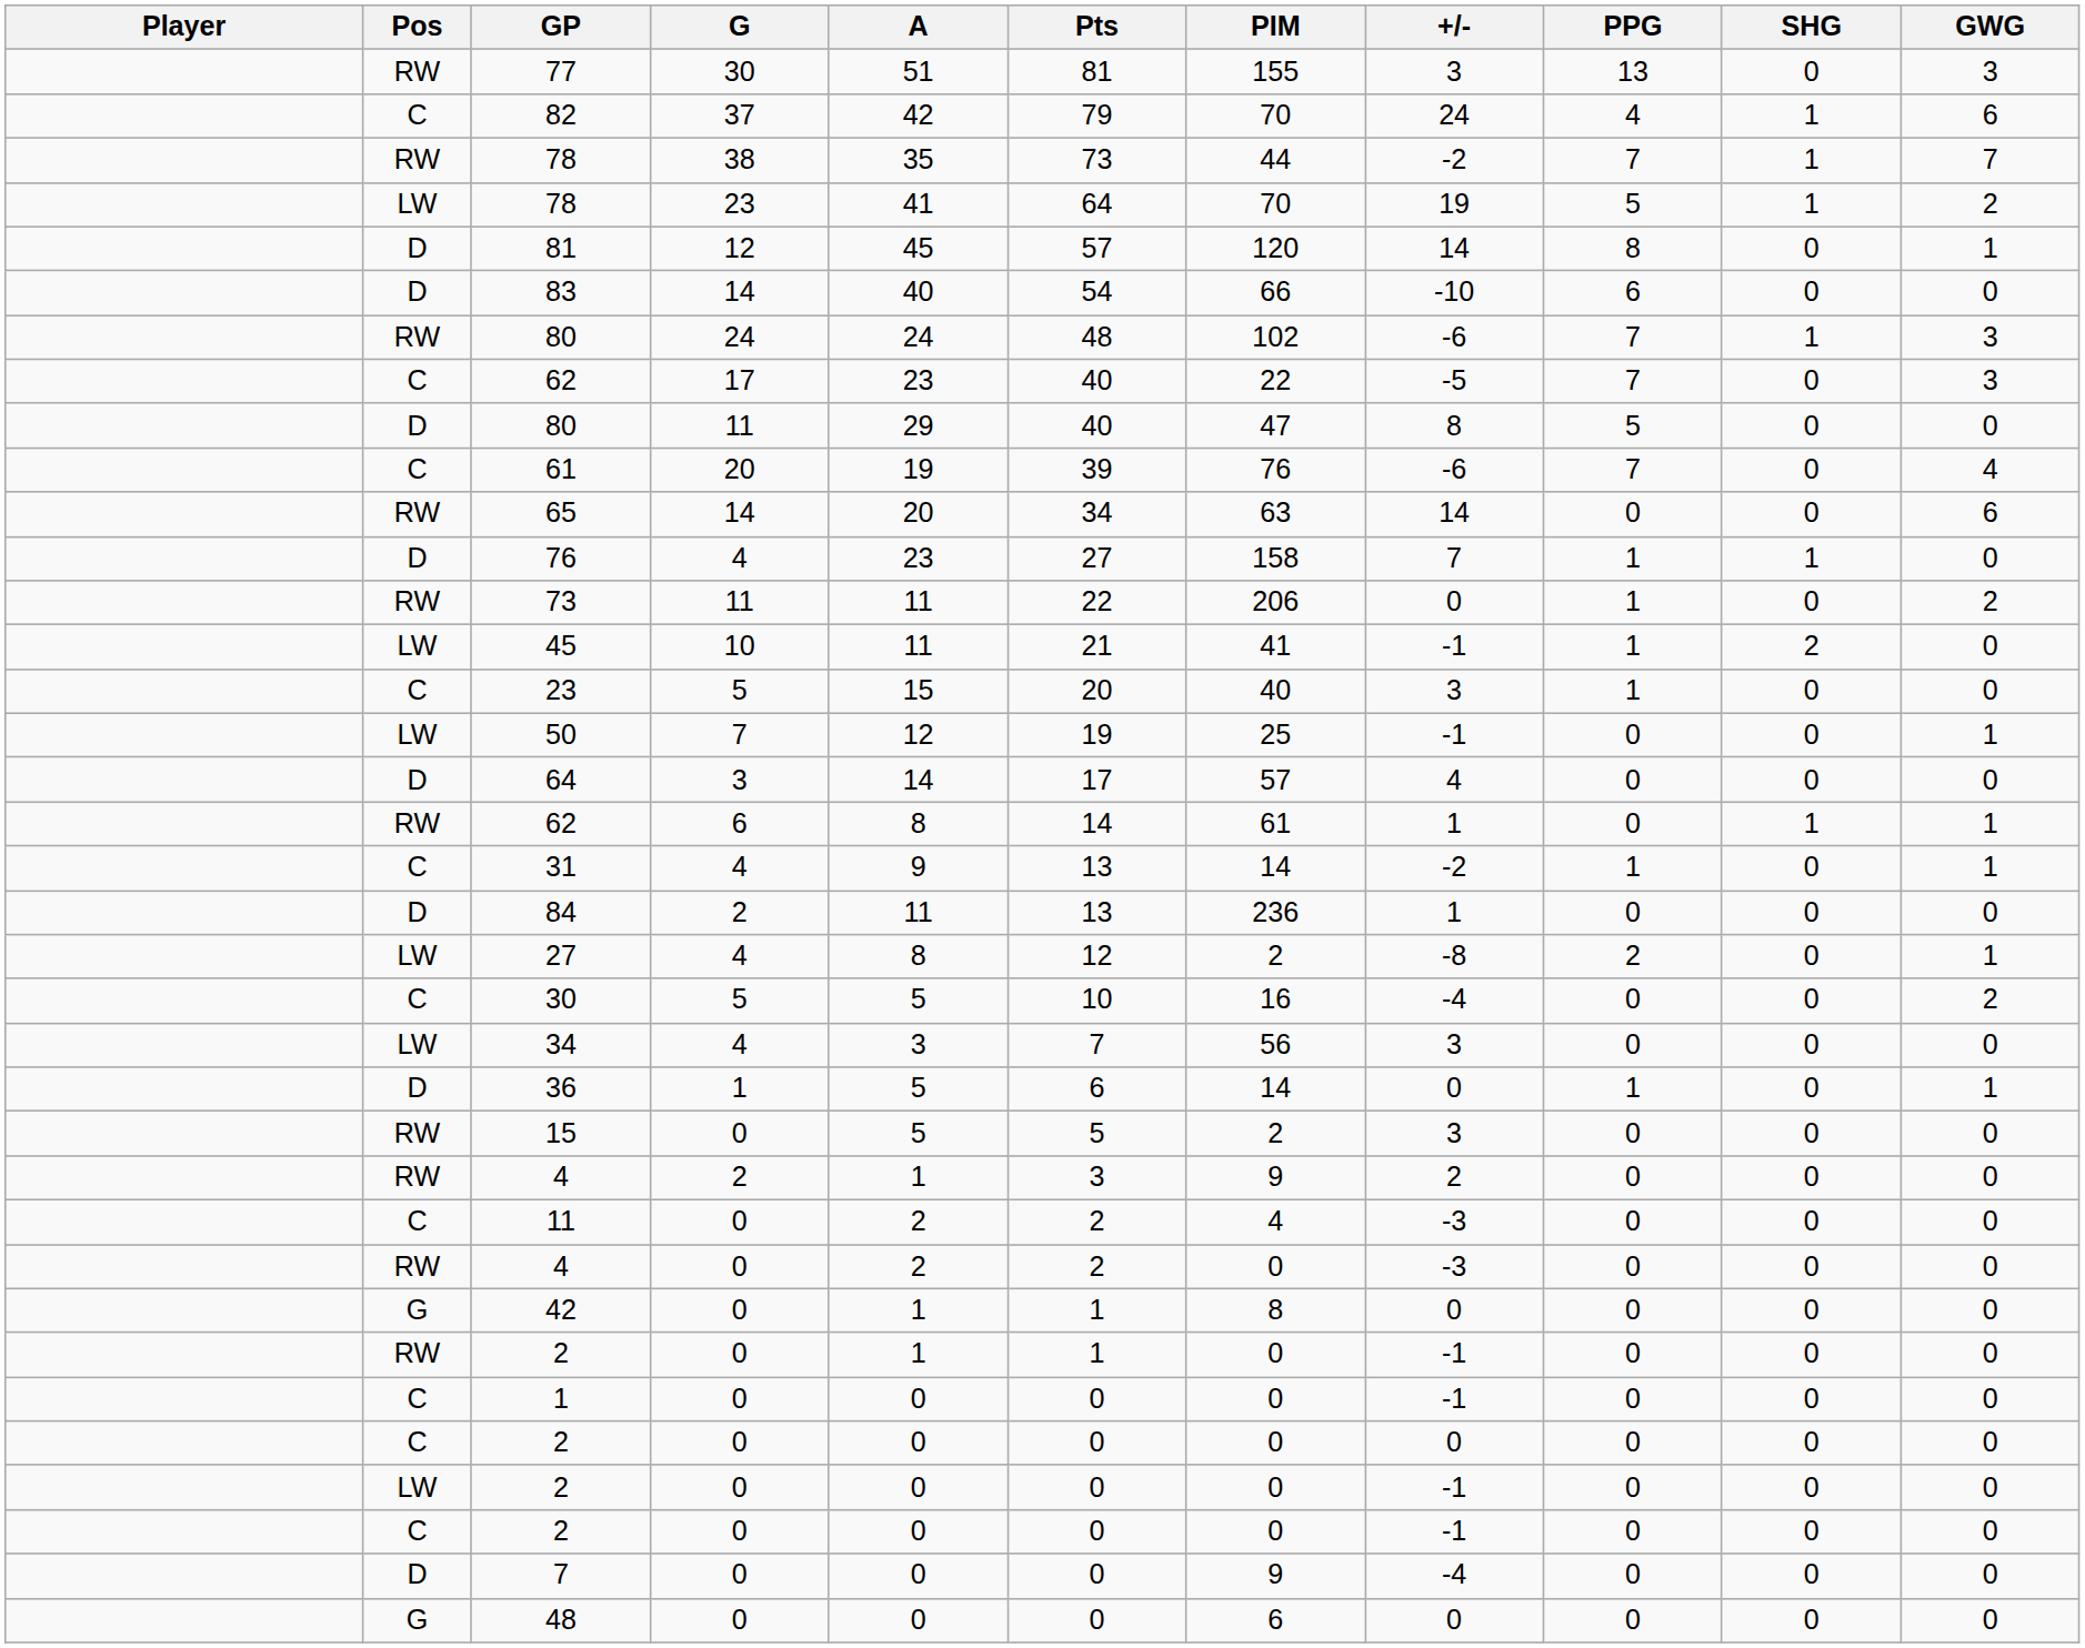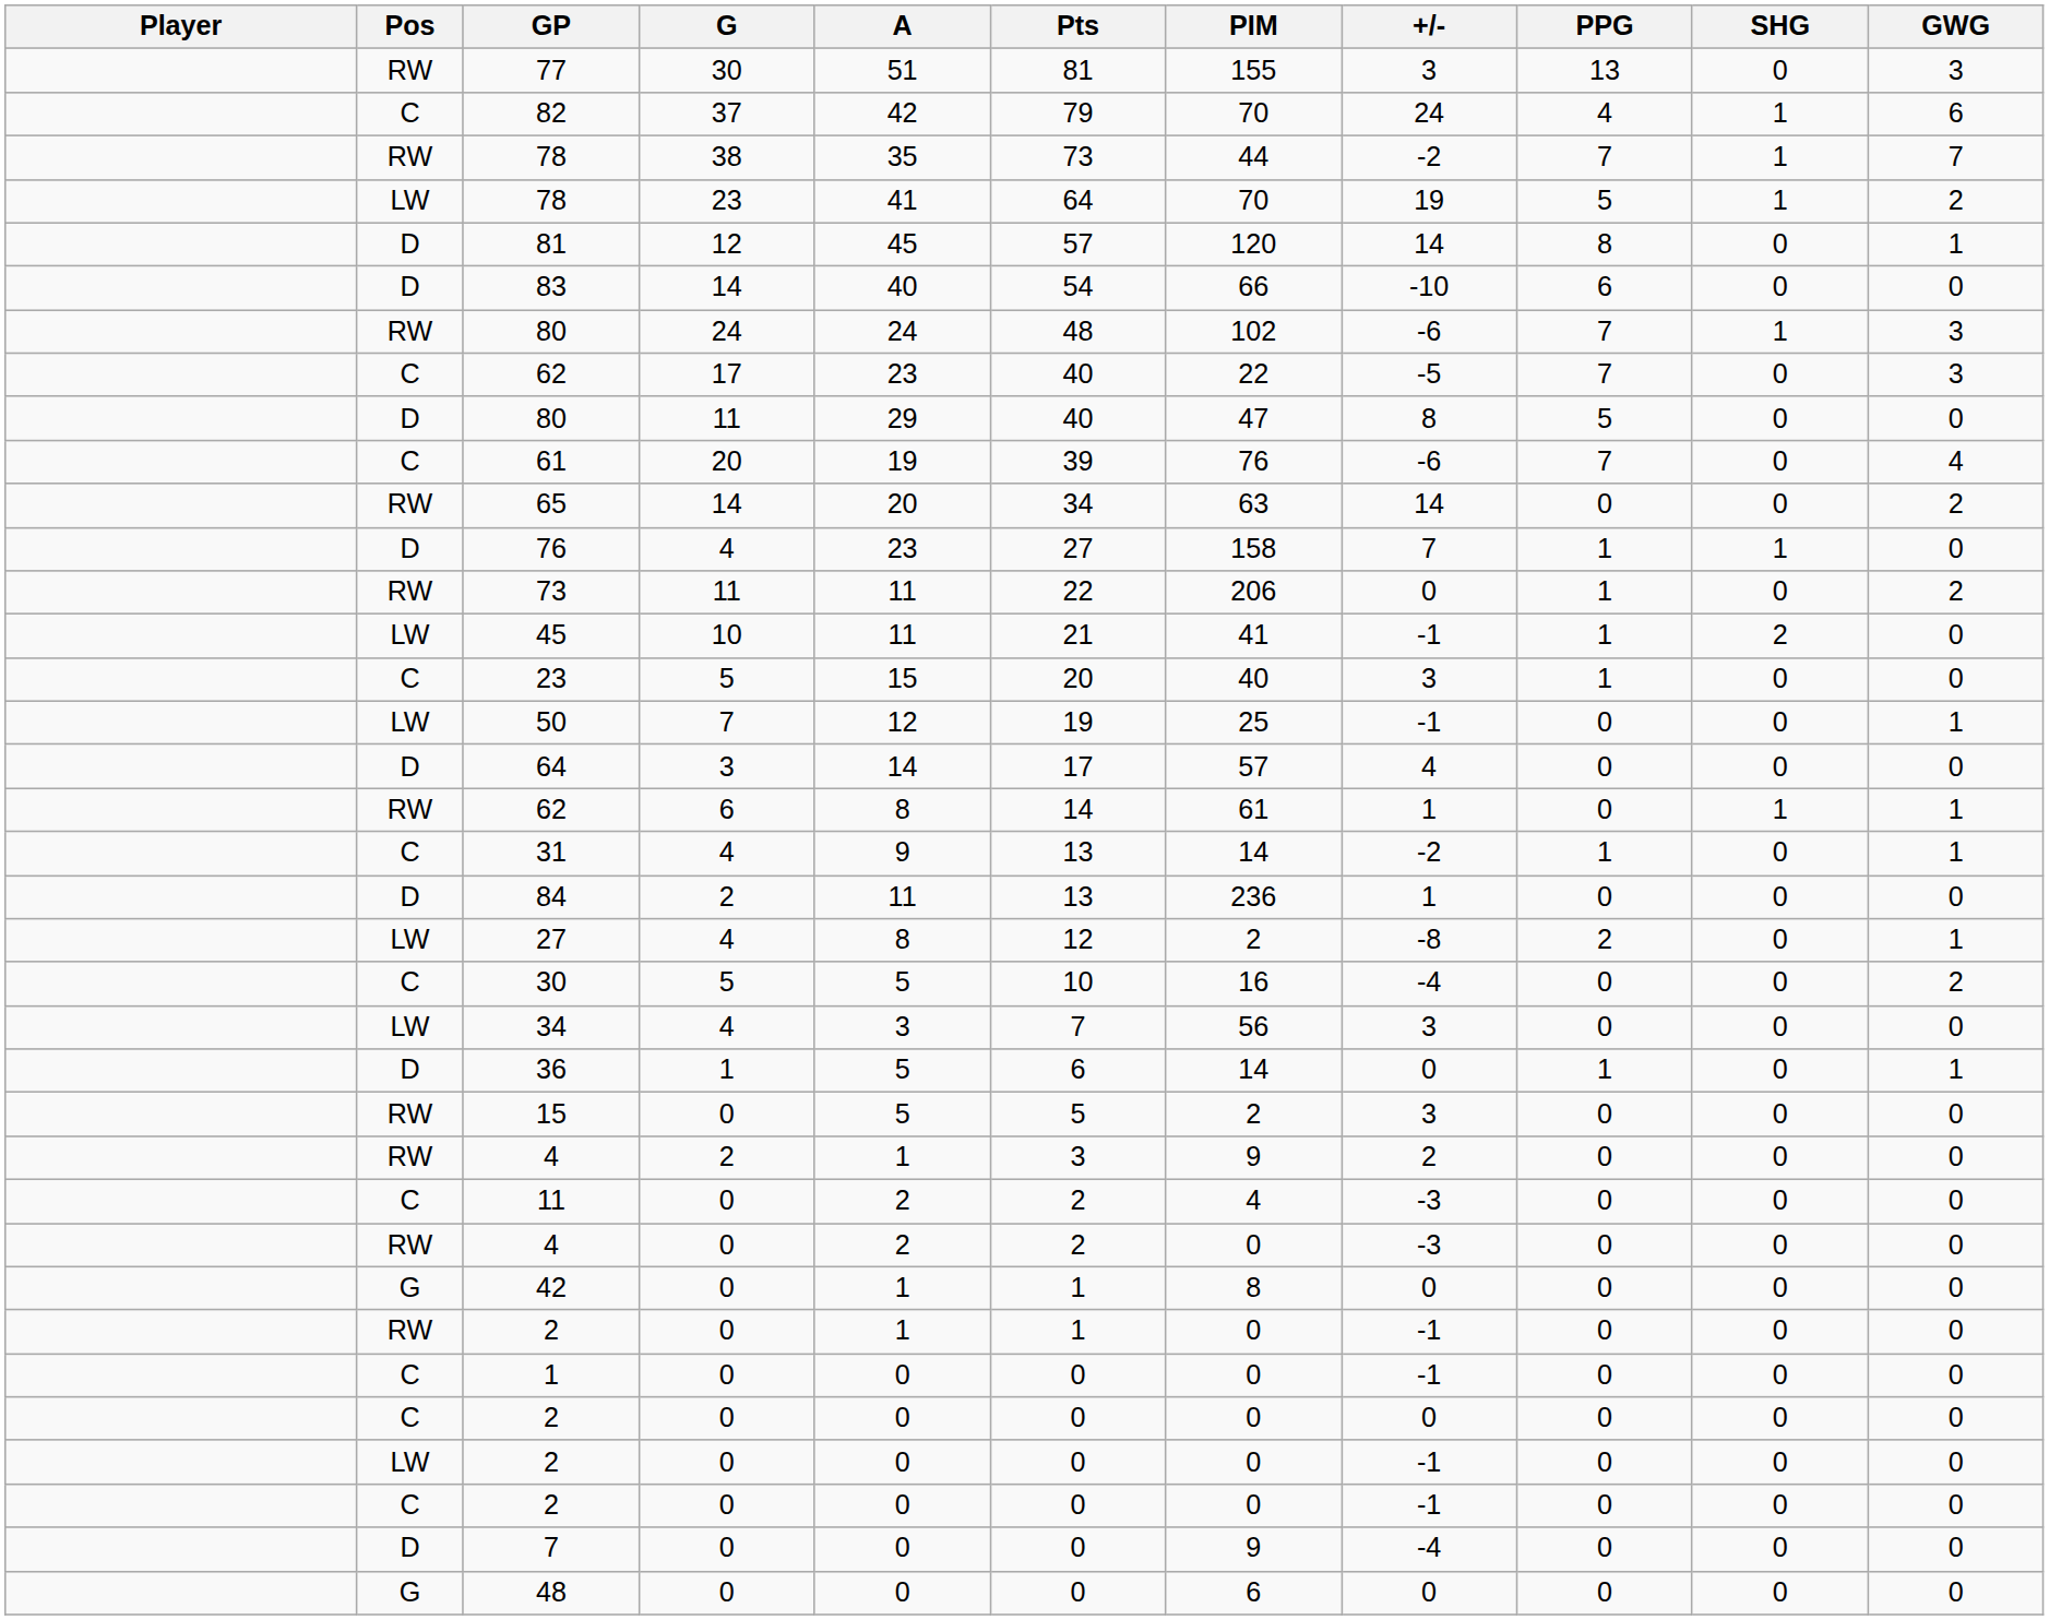 <table class="wikitable sortable" width="60%">
 <tr ALIGN="center">
 <th bgcolor="#DDDDFF" width="10%">Player</th>
 <th bgcolor="#DDDDFF" width="3%" title="Position">Pos</th>
 <th bgcolor="#DDDDFF" width="5%" title="Games played">GP</th>
 <th bgcolor="#DDDDFF" width="5%" title="Goals">G</th>
 <th bgcolor="#DDDDFF" width="5%" title="Assists">A</th>
 <th bgcolor="#DDDDFF" width="5%" title="Points">Pts</th>
 <th bgcolor="#DDDDFF" width="5%" title="Penalties in Minutes">PIM</th>
 <th bgcolor="#DDDDFF" width="5%" title="Plus/Minus">+/-</th>
 <th bgcolor="#DDDDFF" width="5%" title="Power Play Goals">PPG</th>
 <th bgcolor="#DDDDFF" width="5%" title="Short-handed Goals">SHG</th>
 <th bgcolor="#DDDDFF" width="5%" title="Game-winning Goals">GWG</th>
 </tr>
 <tr align="center">
 <td align="right"></td>
 <td>RW</td>
 <td>77</td>
 <td>30</td>
 <td>51</td>
 <td>81</td>
 <td>155</td>
 <td>3</td>
 <td>13</td>
 <td>0</td>
 <td>3</td>
 </tr>
 <tr align="center">
 <td align="right"></td>
 <td>C</td>
 <td>82</td>
 <td>37</td>
 <td>42</td>
 <td>79</td>
 <td>70</td>
 <td>24</td>
 <td>4</td>
 <td>1</td>
 <td>6</td>
 </tr>
 <tr align="center">
 <td align="right"></td>
 <td>RW</td>
 <td>78</td>
 <td>38</td>
 <td>35</td>
 <td>73</td>
 <td>44</td>
 <td>-2</td>
 <td>7</td>
 <td>1</td>
 <td>7</td>
 </tr>
 <tr align="center">
 <td align="right"></td>
 <td>LW</td>
 <td>78</td>
 <td>23</td>
 <td>41</td>
 <td>64</td>
 <td>70</td>
 <td>19</td>
 <td>5</td>
 <td>1</td>
 <td>2</td>
 </tr>
 <tr align="center">
 <td align="right"></td>
 <td>D</td>
 <td>81</td>
 <td>12</td>
 <td>45</td>
 <td>57</td>
 <td>120</td>
 <td>14</td>
 <td>8</td>
 <td>0</td>
 <td>1</td>
 </tr>
 <tr align="center">
 <td align="right"></td>
 <td>D</td>
 <td>83</td>
 <td>14</td>
 <td>40</td>
 <td>54</td>
 <td>66</td>
 <td>-10</td>
 <td>6</td>
 <td>0</td>
 <td>0</td>
 </tr>
 <tr align="center">
 <td align="right"></td>
 <td>RW</td>
 <td>80</td>
 <td>24</td>
 <td>24</td>
 <td>48</td>
 <td>102</td>
 <td>-6</td>
 <td>7</td>
 <td>1</td>
 <td>3</td>
 </tr>
 <tr align="center">
 <td align="right"></td>
 <td>C</td>
 <td>62</td>
 <td>17</td>
 <td>23</td>
 <td>40</td>
 <td>22</td>
 <td>-5</td>
 <td>7</td>
 <td>0</td>
 <td>3</td>
 </tr>
 <tr align="center">
 <td align="right"></td>
 <td>D</td>
 <td>80</td>
 <td>11</td>
 <td>29</td>
 <td>40</td>
 <td>47</td>
 <td>8</td>
 <td>5</td>
 <td>0</td>
 <td>0</td>
 </tr>
 <tr align="center">
 <td align="right"></td>
 <td>C</td>
 <td>61</td>
 <td>20</td>
 <td>19</td>
 <td>39</td>
 <td>76</td>
 <td>-6</td>
 <td>7</td>
 <td>0</td>
 <td>4</td>
 </tr>
 <tr align="center">
 <td align="right"></td>
 <td>RW</td>
 <td>65</td>
 <td>14</td>
 <td>20</td>
 <td>34</td>
 <td>63</td>
 <td>14</td>
 <td>0</td>
 <td>0</td>
-<td>6</td>
+<td>2</td>
 </tr>
 <tr align="center">
 <td align="right"></td>
 <td>D</td>
 <td>76</td>
 <td>4</td>
 <td>23</td>
 <td>27</td>
 <td>158</td>
 <td>7</td>
 <td>1</td>
 <td>1</td>
 <td>0</td>
 </tr>
 <tr align="center">
 <td align="right"></td>
 <td>RW</td>
 <td>73</td>
 <td>11</td>
 <td>11</td>
 <td>22</td>
 <td>206</td>
 <td>0</td>
 <td>1</td>
 <td>0</td>
 <td>2</td>
 </tr>
 <tr align="center">
 <td align="right"></td>
 <td>LW</td>
 <td>45</td>
 <td>10</td>
 <td>11</td>
 <td>21</td>
 <td>41</td>
 <td>-1</td>
 <td>1</td>
 <td>2</td>
 <td>0</td>
 </tr>
 <tr align="center">
 <td align="right"></td>
 <td>C</td>
 <td>23</td>
 <td>5</td>
 <td>15</td>
 <td>20</td>
 <td>40</td>
 <td>3</td>
 <td>1</td>
 <td>0</td>
 <td>0</td>
 </tr>
 <tr align="center">
 <td align="right"></td>
 <td>LW</td>
 <td>50</td>
 <td>7</td>
 <td>12</td>
 <td>19</td>
 <td>25</td>
 <td>-1</td>
 <td>0</td>
 <td>0</td>
 <td>1</td>
 </tr>
 <tr align="center">
 <td align="right"></td>
 <td>D</td>
 <td>64</td>
 <td>3</td>
 <td>14</td>
 <td>17</td>
 <td>57</td>
 <td>4</td>
 <td>0</td>
 <td>0</td>
 <td>0</td>
 </tr>
 <tr align="center">
 <td align="right"></td>
 <td>RW</td>
 <td>62</td>
 <td>6</td>
 <td>8</td>
 <td>14</td>
 <td>61</td>
 <td>1</td>
 <td>0</td>
 <td>1</td>
 <td>1</td>
 </tr>
 <tr align="center">
 <td align="right"></td>
 <td>C</td>
 <td>31</td>
 <td>4</td>
 <td>9</td>
 <td>13</td>
 <td>14</td>
 <td>-2</td>
 <td>1</td>
 <td>0</td>
 <td>1</td>
 </tr>
 <tr align="center">
 <td align="right"></td>
 <td>D</td>
 <td>84</td>
 <td>2</td>
 <td>11</td>
 <td>13</td>
 <td>236</td>
 <td>1</td>
 <td>0</td>
 <td>0</td>
 <td>0</td>
 </tr>
 <tr align="center">
 <td align="right"></td>
 <td>LW</td>
 <td>27</td>
 <td>4</td>
 <td>8</td>
 <td>12</td>
 <td>2</td>
 <td>-8</td>
 <td>2</td>
 <td>0</td>
 <td>1</td>
 </tr>
 <tr align="center">
 <td align="right"></td>
 <td>C</td>
 <td>30</td>
 <td>5</td>
 <td>5</td>
 <td>10</td>
 <td>16</td>
 <td>-4</td>
 <td>0</td>
 <td>0</td>
 <td>2</td>
 </tr>
 <tr align="center">
 <td align="right"></td>
 <td>LW</td>
 <td>34</td>
 <td>4</td>
 <td>3</td>
 <td>7</td>
 <td>56</td>
 <td>3</td>
 <td>0</td>
 <td>0</td>
 <td>0</td>
 </tr>
 <tr align="center">
 <td align="right"></td>
 <td>D</td>
 <td>36</td>
 <td>1</td>
 <td>5</td>
 <td>6</td>
 <td>14</td>
 <td>0</td>
 <td>1</td>
 <td>0</td>
 <td>1</td>
 </tr>
 <tr align="center">
 <td align="right"></td>
 <td>RW</td>
 <td>15</td>
 <td>0</td>
 <td>5</td>
 <td>5</td>
 <td>2</td>
 <td>3</td>
 <td>0</td>
 <td>0</td>
 <td>0</td>
 </tr>
 <tr align="center">
 <td align="right"></td>
 <td>RW</td>
 <td>4</td>
 <td>2</td>
 <td>1</td>
 <td>3</td>
 <td>9</td>
 <td>2</td>
 <td>0</td>
 <td>0</td>
 <td>0</td>
 </tr>
 <tr align="center">
 <td align="right"></td>
 <td>C</td>
 <td>11</td>
 <td>0</td>
 <td>2</td>
 <td>2</td>
 <td>4</td>
 <td>-3</td>
 <td>0</td>
 <td>0</td>
 <td>0</td>
 </tr>
 <tr align="center">
 <td align="right"></td>
 <td>RW</td>
 <td>4</td>
 <td>0</td>
 <td>2</td>
 <td>2</td>
 <td>0</td>
 <td>-3</td>
 <td>0</td>
 <td>0</td>
 <td>0</td>
 </tr>
 <tr align="center">
 <td align="right"></td>
 <td>G</td>
 <td>42</td>
 <td>0</td>
 <td>1</td>
 <td>1</td>
 <td>8</td>
 <td>0</td>
 <td>0</td>
 <td>0</td>
 <td>0</td>
 </tr>
 <tr align="center">
 <td align="right"></td>
 <td>RW</td>
 <td>2</td>
 <td>0</td>
 <td>1</td>
 <td>1</td>
 <td>0</td>
 <td>-1</td>
 <td>0</td>
 <td>0</td>
 <td>0</td>
 </tr>
 <tr align="center">
 <td align="right"></td>
 <td>C</td>
 <td>1</td>
 <td>0</td>
 <td>0</td>
 <td>0</td>
 <td>0</td>
 <td>-1</td>
 <td>0</td>
 <td>0</td>
 <td>0</td>
 </tr>
 <tr align="center">
 <td align="right"></td>
 <td>C</td>
 <td>2</td>
 <td>0</td>
 <td>0</td>
 <td>0</td>
 <td>0</td>
 <td>0</td>
 <td>0</td>
 <td>0</td>
 <td>0</td>
 </tr>
 <tr align="center">
 <td align="right"></td>
 <td>LW</td>
 <td>2</td>
 <td>0</td>
 <td>0</td>
 <td>0</td>
 <td>0</td>
 <td>-1</td>
 <td>0</td>
 <td>0</td>
 <td>0</td>
 </tr>
 <tr align="center">
 <td align="right"></td>
 <td>C</td>
 <td>2</td>
 <td>0</td>
 <td>0</td>
 <td>0</td>
 <td>0</td>
 <td>-1</td>
 <td>0</td>
 <td>0</td>
 <td>0</td>
 </tr>
 <tr align="center">
 <td align="right"></td>
 <td>D</td>
 <td>7</td>
 <td>0</td>
 <td>0</td>
 <td>0</td>
 <td>9</td>
 <td>-4</td>
 <td>0</td>
 <td>0</td>
 <td>0</td>
 </tr>
 <tr align="center">
 <td align="right"></td>
 <td>G</td>
 <td>48</td>
 <td>0</td>
 <td>0</td>
 <td>0</td>
 <td>6</td>
 <td>0</td>
 <td>0</td>
 <td>0</td>
 <td>0</td>
 </tr>
 </table>
